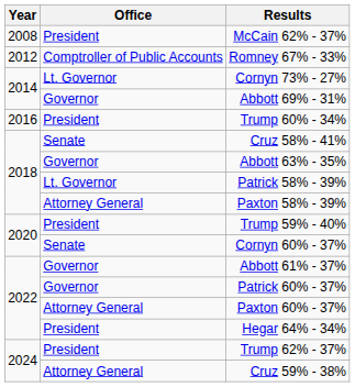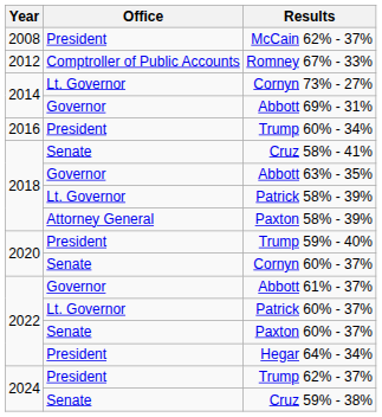 <table class=wikitable>
 <tr>
 <th>Year</th>
 <th>Office</th>
 <th>Results</th>
 </tr>
 <tr>
 <td>2008</td>
 <td><a href='#'>President</a></td>
 <td align="right" ><a href='#'>McCain</a> 62% - 37%</td>
 </tr>
 <tr>
 <td>2012</td>
 <td><a href='#'>Comptroller of Public Accounts</a></td>
 <td align="right" ><a href='#'>Romney</a> 67% - 33%</td>
 </tr>
 <tr>
 <td rowspan=2>2014</td>
 <td><a href='#'>Lt. Governor</a></td>
 <td align="right" ><a href='#'>Cornyn</a> 73% - 27%</td>
 </tr>
 <tr>
 <td><a href='#'>Governor</a></td>
 <td align="right" ><a href='#'>Abbott</a> 69% - 31%</td>
 </tr>
 <tr>
 <td>2016</td>
 <td><a href='#'>President</a></td>
 <td align="right" ><a href='#'>Trump</a> 60% - 34%</td>
 </tr>
 <tr>
 <td rowspan=4>2018</td>
 <td><a href='#'>Senate</a></td>
 <td align="right" ><a href='#'>Cruz</a> 58% - 41%</td>
 </tr>
 <tr>
 <td><a href='#'>Governor</a></td>
 <td align="right" ><a href='#'>Abbott</a> 63% - 35%</td>
 </tr>
 <tr>
 <td><a href='#'>Lt. Governor</a></td>
 <td align="right" ><a href='#'>Patrick</a> 58% - 39%</td>
 </tr>
 <tr>
 <td><a href='#'>Attorney General</a></td>
 <td align="right" ><a href='#'>Paxton</a> 58% - 39%</td>
 </tr>
 <tr>
 <td rowspan=2>2020</td>
 <td><a href='#'>President</a></td>
 <td align="right" ><a href='#'>Trump</a> 59% - 40%</td>
 </tr>
 <tr>
 <td><a href='#'>Senate</a></td>
 <td align="right" ><a href='#'>Cornyn</a> 60% - 37%</td>
 </tr>
 <tr>
 <td rowspan=4>2022</td>
 <td><a href='#'>Governor</a></td>
 <td align="right" ><a href='#'>Abbott</a> 61% - 37%</td>
 </tr>
 <tr>
-<td><a href='#'>Governor</a></td>
+<td><a href='#'>Lt. Governor</a></td>
 <td align="right" ><a href='#'>Patrick</a> 60% - 37%</td>
 </tr>
 <tr>
-<td><a href='#'>Attorney General</a></td>
+<td><a href='#'>Senate</a></td>
 <td align="right" ><a href='#'>Paxton</a> 60% - 37%</td>
 </tr>
 <tr>
 <td><a href='#'>President</a></td>
 <td align="right" ><a href='#'>Hegar</a> 64% - 34%</td>
 </tr>
 <tr>
 <td rowspan=2>2024</td>
 <td><a href='#'>President</a></td>
 <td align="right" ><a href='#'>Trump</a> 62% - 37%</td>
 </tr>
 <tr>
-<td><a href='#'>Attorney General</a></td>
+<td><a href='#'>Senate</a></td>
 <td align="right" ><a href='#'>Cruz</a> 59% - 38%</td>
 </tr>
 </table>
